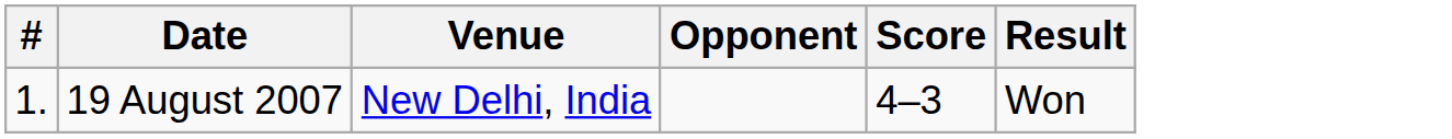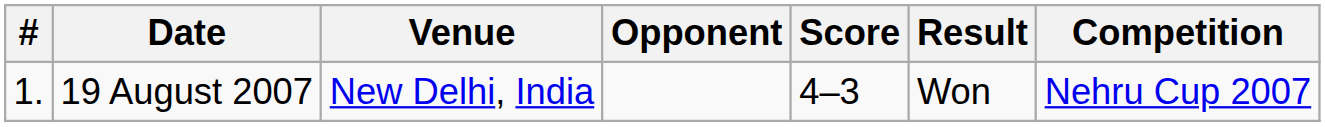 <table class="wikitable">
 <tr>
 <th>#</th>
 <th>Date</th>
 <th>Venue</th>
 <th>Opponent</th>
 <th>Score</th>
 <th>Result</th>
+<th>Competition</th>
 </tr>
 <tr>
 <td>1.</td>
 <td>19 August 2007</td>
 <td><a href='#'>New Delhi</a>, <a href='#'>India</a></td>
 <td></td>
 <td>4–3</td>
 <td>Won</td>
+<td><a href='#'>Nehru Cup 2007</a></td>
 </tr>
 </table>
